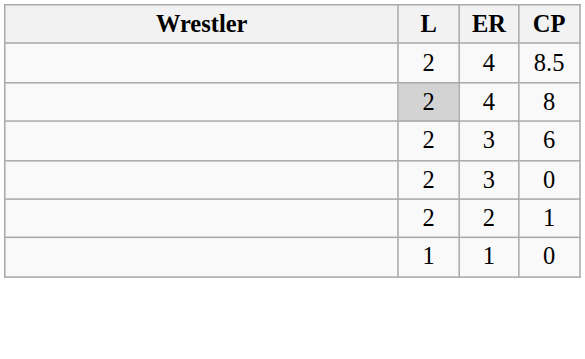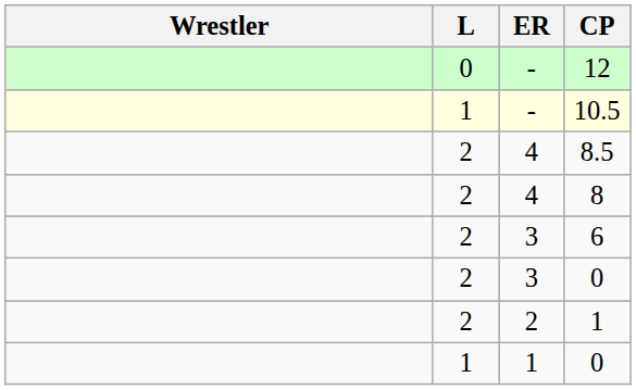 <table class="wikitable" style="text-align: center;" |>
 <tr>
 <th width="250">Wrestler</th>
 <th width="32">L</th>
 <th width="32">ER</th>
 <th width="32">CP</th>
+</tr>
+<tr bgcolor="ccffcc">
+<td style="text-align:left;"></td>
+<td>0</td>
+<td>-</td>
+<td>12</td>
+</tr>
+<tr bgcolor="lightyellow">
+<td style="text-align:left;"></td>
+<td>1</td>
+<td>-</td>
+<td>10.5</td>
 </tr>
 <tr>
 <td style="text-align:left;"></td>
 <td>2</td>
 <td>4</td>
 <td>8.5</td>
 </tr>
 <tr>
 <td style="text-align:left;"></td>
-<td style="background: lightgrey;">2</td>
+<td>2</td>
 <td>4</td>
 <td>8</td>
 </tr>
 <tr>
 <td style="text-align:left;"></td>
 <td>2</td>
 <td>3</td>
 <td>6</td>
 </tr>
 <tr>
 <td style="text-align:left;"></td>
 <td>2</td>
 <td>3</td>
 <td>0</td>
 </tr>
 <tr>
 <td style="text-align:left;"></td>
 <td>2</td>
 <td>2</td>
 <td>1</td>
 </tr>
 <tr>
 <td style="text-align:left;"></td>
 <td>1</td>
 <td>1</td>
 <td>0</td>
 </tr>
 </table>
